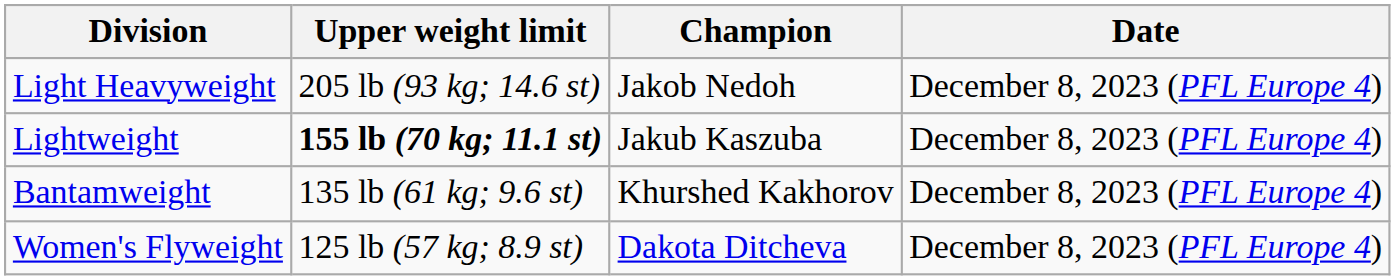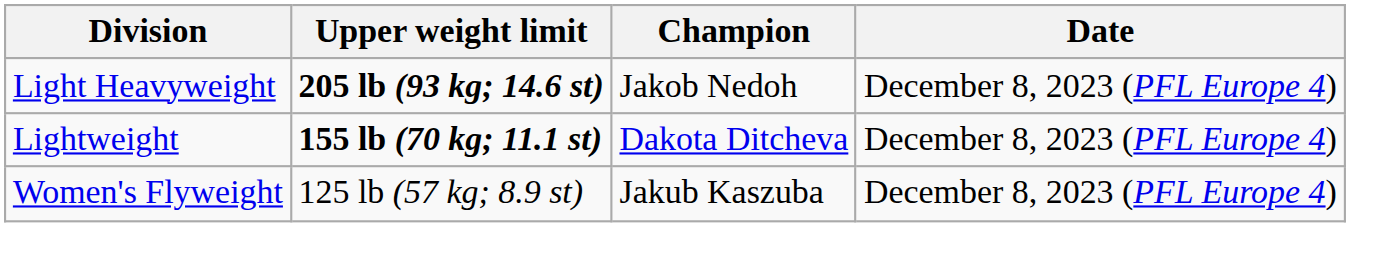 <table class="wikitable">
 <tr>
 <th>Division</th>
 <th>Upper weight limit</th>
 <th>Champion</th>
 <th>Date</th>
 </tr>
 <tr>
 <td><a href='#'>Light Heavyweight</a></td>
-<td>205 lb <em>(93 kg; 14.6 st)</em></td>
+<td><strong>205 lb <em>(93 kg; 14.6 st)</em></strong></td>
 <td>Jakob Nedoh</td>
 <td>December 8, 2023 (<em><a href='#'>PFL Europe 4</a></em>)</td>
 </tr>
 <tr>
 <td><a href='#'>Lightweight</a></td>
 <td><strong>155 lb <em>(70 kg; 11.1 st)</em></strong></td>
-<td>Jakub Kaszuba</td>
-<td>December 8, 2023 (<em><a href='#'>PFL Europe 4</a></em>)</td>
-</tr>
-<tr>
-<td><a href='#'>Bantamweight</a></td>
-<td>135 lb <em>(61 kg; 9.6 st)</em></td>
-<td>Khurshed Kakhorov</td>
+<td><a href='#'>Dakota Ditcheva</a></td>
 <td>December 8, 2023 (<em><a href='#'>PFL Europe 4</a></em>)</td>
 </tr>
 <tr>
 <td><a href='#'>Women's Flyweight</a></td>
 <td>125 lb <em>(57 kg; 8.9 st)</em></td>
-<td><a href='#'>Dakota Ditcheva</a></td>
+<td>Jakub Kaszuba</td>
 <td>December 8, 2023 (<em><a href='#'>PFL Europe 4</a></em>)</td>
 </tr>
 </table>
